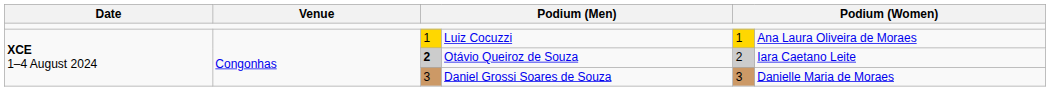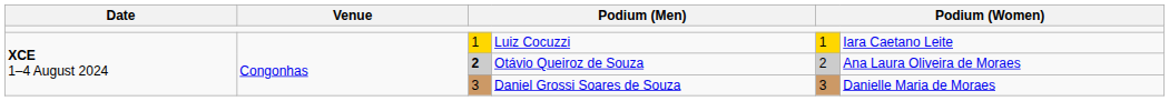 <table class="wikitable" width=70%>
 <tr>
 <th>Date</th>
 <th width=20%>Venue</th>
 <th colspan=2 width=30%>Podium (Men)</th>
 <th colspan=2 width=30%>Podium (Women)</th>
 </tr>
 <tr>
 <td colspan=6></td>
 </tr>
 <tr>
 <td rowspan=3><strong>XCE</strong> <br> 1–4 August 2024</td>
 <td rowspan=3><br><a href='#'>Congonhas</a></td>
 <td bgcolor=FFD700>1</td>
 <td><a href='#'>Luiz Cocuzzi</a></td>
 <td bgcolor=FFD700>1</td>
-<td><a href='#'>Ana Laura Oliveira de Moraes</a></td>
+<td><a href='#'>Iara Caetano Leite</a></td>
 </tr>
 <tr>
 <td bgcolor=CCCCCC><strong>2</strong></td>
 <td><a href='#'>Otávio Queiroz de Souza</a></td>
 <td bgcolor=CCCCCC>2</td>
-<td><a href='#'>Iara Caetano Leite</a></td>
+<td><a href='#'>Ana Laura Oliveira de Moraes</a></td>
 </tr>
 <tr>
 <td bgcolor=CC9966>3</td>
 <td><a href='#'>Daniel Grossi Soares de Souza</a></td>
 <td bgcolor=CC9966>3</td>
 <td><a href='#'>Danielle Maria de Moraes</a></td>
 </tr>
 </table>
